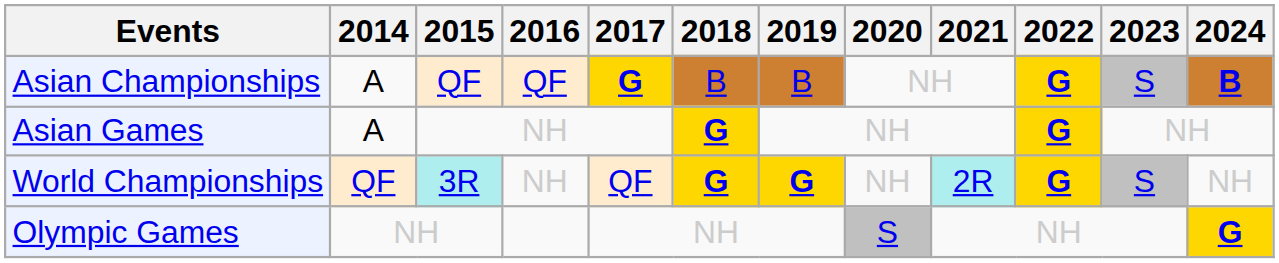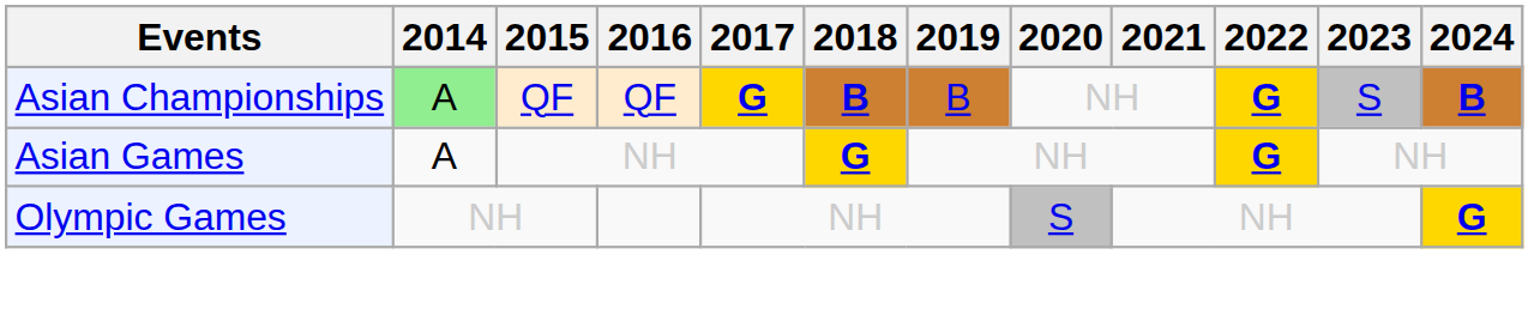 <table class="wikitable" style="font-size: 90%; text-align:center">
 <tr>
 <th>Events</th>
 <th>2014</th>
 <th>2015</th>
 <th>2016</th>
 <th>2017</th>
 <th>2018</th>
 <th>2019</th>
 <th>2020</th>
 <th>2021</th>
 <th>2022</th>
 <th>2023</th>
 <th>2024</th>
 </tr>
 <tr>
 <td bgcolor="#ECF2FF"; align="left"><a href='#'>Asian Championships</a></td>
-<td>A</td>
+<td style="background: lightgreen;">A</td>
 <td bgcolor=FFEBCD><a href='#'>QF</a></td>
 <td bgcolor=FFEBCD><a href='#'>QF</a></td>
 <td bgcolor=gold><a href='#'><strong>G</strong></a></td>
-<td bgcolor=CD7F32><a href='#'>B</a></td>
+<td bgcolor=CD7F32><strong><a href='#'>B</a></strong></td>
 <td bgcolor=CD7F32><a href='#'>B</a></td>
 <td colspan="2" style=color:#ccc>NH</td>
 <td bgcolor=gold><a href='#'><strong>G</strong></a></td>
 <td bgcolor=silver><a href='#'>S</a></td>
 <td bgcolor=CD7F32><strong><a href='#'>B</a></strong></td>
 </tr>
 <tr>
 <td bgcolor="#ECF2FF"; align="left"><a href='#'>Asian Games</a></td>
 <td>A</td>
 <td colspan="3" style=color:#ccc>NH</td>
 <td bgcolor=gold><a href='#'><strong>G</strong></a></td>
 <td colspan="3" style=color:#ccc>NH</td>
 <td bgcolor=gold><a href='#'><strong>G</strong></a></td>
 <td colspan="2" style=color:#ccc>NH</td>
 </tr>
 <tr>
-<td bgcolor="#ECF2FF"; align="left"><a href='#'>World Championships</a></td>
-<td bgcolor=FFEBCD><a href='#'>QF</a></td>
-<td bgcolor=AFEEEE><a href='#'>3R</a></td>
-<td style=color:#ccc>NH</td>
-<td bgcolor=FFEBCD><a href='#'>QF</a></td>
-<td bgcolor=gold><a href='#'><strong>G</strong></a></td>
-<td bgcolor=gold><a href='#'><strong>G</strong></a></td>
-<td style=color:#ccc>NH</td>
-<td bgcolor=AFEEEE><a href='#'>2R</a></td>
-<td bgcolor=gold><a href='#'><strong>G</strong></a></td>
-<td bgcolor=silver><a href='#'>S</a></td>
-<td style=color:#ccc>NH</td>
-</tr>
-<tr>
 <td bgcolor="#ECF2FF"; align="left"><a href='#'>Olympic Games</a></td>
 <td colspan="2" style=color:#ccc>NH</td>
 <td></td>
 <td colspan="3" style=color:#ccc>NH</td>
 <td bgcolor=silver><a href='#'>S</a></td>
 <td colspan="3" style=color:#ccc>NH</td>
 <td bgcolor=gold><a href='#'><strong>G</strong></a></td>
 </tr>
 </table>
